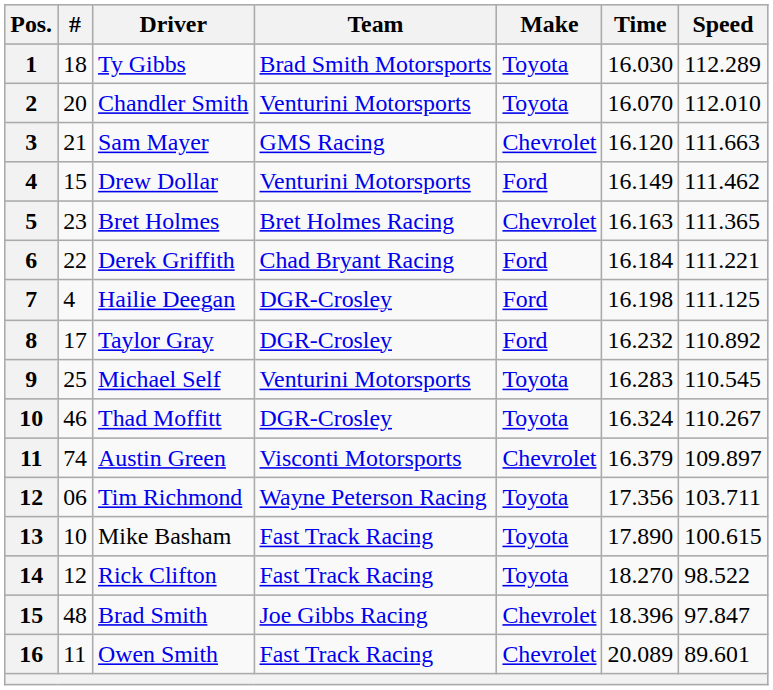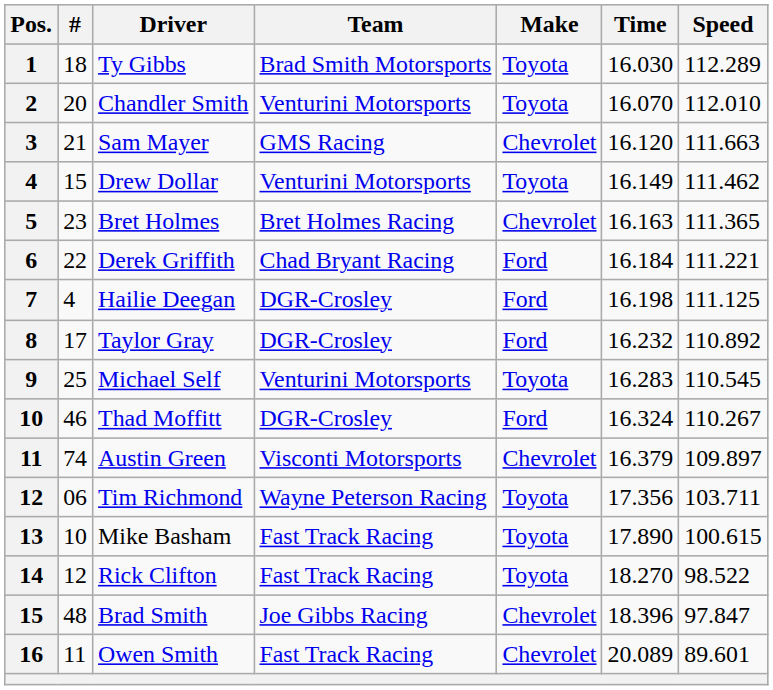 <table class="wikitable" style="font-size:95%">
 <tr>
 <th>Pos.</th>
 <th>#</th>
 <th>Driver</th>
 <th>Team</th>
 <th>Make</th>
 <th>Time</th>
 <th>Speed</th>
 </tr>
 <tr>
 <th>1</th>
 <td>18</td>
 <td><a href='#'>Ty Gibbs</a></td>
 <td><a href='#'>Brad Smith Motorsports</a></td>
 <td><a href='#'>Toyota</a></td>
 <td>16.030</td>
 <td>112.289</td>
 </tr>
 <tr>
 <th>2</th>
 <td>20</td>
 <td><a href='#'>Chandler Smith</a></td>
 <td><a href='#'>Venturini Motorsports</a></td>
 <td><a href='#'>Toyota</a></td>
 <td>16.070</td>
 <td>112.010</td>
 </tr>
 <tr>
 <th>3</th>
 <td>21</td>
 <td><a href='#'>Sam Mayer</a></td>
 <td><a href='#'>GMS Racing</a></td>
 <td><a href='#'>Chevrolet</a></td>
 <td>16.120</td>
 <td>111.663</td>
 </tr>
 <tr>
 <th>4</th>
 <td>15</td>
 <td><a href='#'>Drew Dollar</a></td>
 <td><a href='#'>Venturini Motorsports</a></td>
-<td><a href='#'>Ford</a></td>
+<td><a href='#'>Toyota</a></td>
 <td>16.149</td>
 <td>111.462</td>
 </tr>
 <tr>
 <th>5</th>
 <td>23</td>
 <td><a href='#'>Bret Holmes</a></td>
 <td><a href='#'>Bret Holmes Racing</a></td>
 <td><a href='#'>Chevrolet</a></td>
 <td>16.163</td>
 <td>111.365</td>
 </tr>
 <tr>
 <th>6</th>
 <td>22</td>
 <td><a href='#'>Derek Griffith</a></td>
 <td><a href='#'>Chad Bryant Racing</a></td>
 <td><a href='#'>Ford</a></td>
 <td>16.184</td>
 <td>111.221</td>
 </tr>
 <tr>
 <th>7</th>
 <td>4</td>
 <td><a href='#'>Hailie Deegan</a></td>
 <td><a href='#'>DGR-Crosley</a></td>
 <td><a href='#'>Ford</a></td>
 <td>16.198</td>
 <td>111.125</td>
 </tr>
 <tr>
 <th>8</th>
 <td>17</td>
 <td><a href='#'>Taylor Gray</a></td>
 <td><a href='#'>DGR-Crosley</a></td>
 <td><a href='#'>Ford</a></td>
 <td>16.232</td>
 <td>110.892</td>
 </tr>
 <tr>
 <th>9</th>
 <td>25</td>
 <td><a href='#'>Michael Self</a></td>
 <td><a href='#'>Venturini Motorsports</a></td>
 <td><a href='#'>Toyota</a></td>
 <td>16.283</td>
 <td>110.545</td>
 </tr>
 <tr>
 <th>10</th>
 <td>46</td>
 <td><a href='#'>Thad Moffitt</a></td>
 <td><a href='#'>DGR-Crosley</a></td>
-<td><a href='#'>Toyota</a></td>
+<td><a href='#'>Ford</a></td>
 <td>16.324</td>
 <td>110.267</td>
 </tr>
 <tr>
 <th>11</th>
 <td>74</td>
 <td><a href='#'>Austin Green</a></td>
 <td><a href='#'>Visconti Motorsports</a></td>
 <td><a href='#'>Chevrolet</a></td>
 <td>16.379</td>
 <td>109.897</td>
 </tr>
 <tr>
 <th>12</th>
 <td>06</td>
 <td><a href='#'>Tim Richmond</a></td>
 <td><a href='#'>Wayne Peterson Racing</a></td>
 <td><a href='#'>Toyota</a></td>
 <td>17.356</td>
 <td>103.711</td>
 </tr>
 <tr>
 <th>13</th>
 <td>10</td>
 <td>Mike Basham</td>
 <td><a href='#'>Fast Track Racing</a></td>
 <td><a href='#'>Toyota</a></td>
 <td>17.890</td>
 <td>100.615</td>
 </tr>
 <tr>
 <th>14</th>
 <td>12</td>
 <td><a href='#'>Rick Clifton</a></td>
 <td><a href='#'>Fast Track Racing</a></td>
 <td><a href='#'>Toyota</a></td>
 <td>18.270</td>
 <td>98.522</td>
 </tr>
 <tr>
 <th>15</th>
 <td>48</td>
 <td><a href='#'>Brad Smith</a></td>
 <td><a href='#'>Joe Gibbs Racing</a></td>
 <td><a href='#'>Chevrolet</a></td>
 <td>18.396</td>
 <td>97.847</td>
 </tr>
 <tr>
 <th>16</th>
 <td>11</td>
 <td><a href='#'>Owen Smith</a></td>
 <td><a href='#'>Fast Track Racing</a></td>
 <td><a href='#'>Chevrolet</a></td>
 <td>20.089</td>
 <td>89.601</td>
 </tr>
 <tr>
 <th colspan="7"></th>
 </tr>
 </table>
